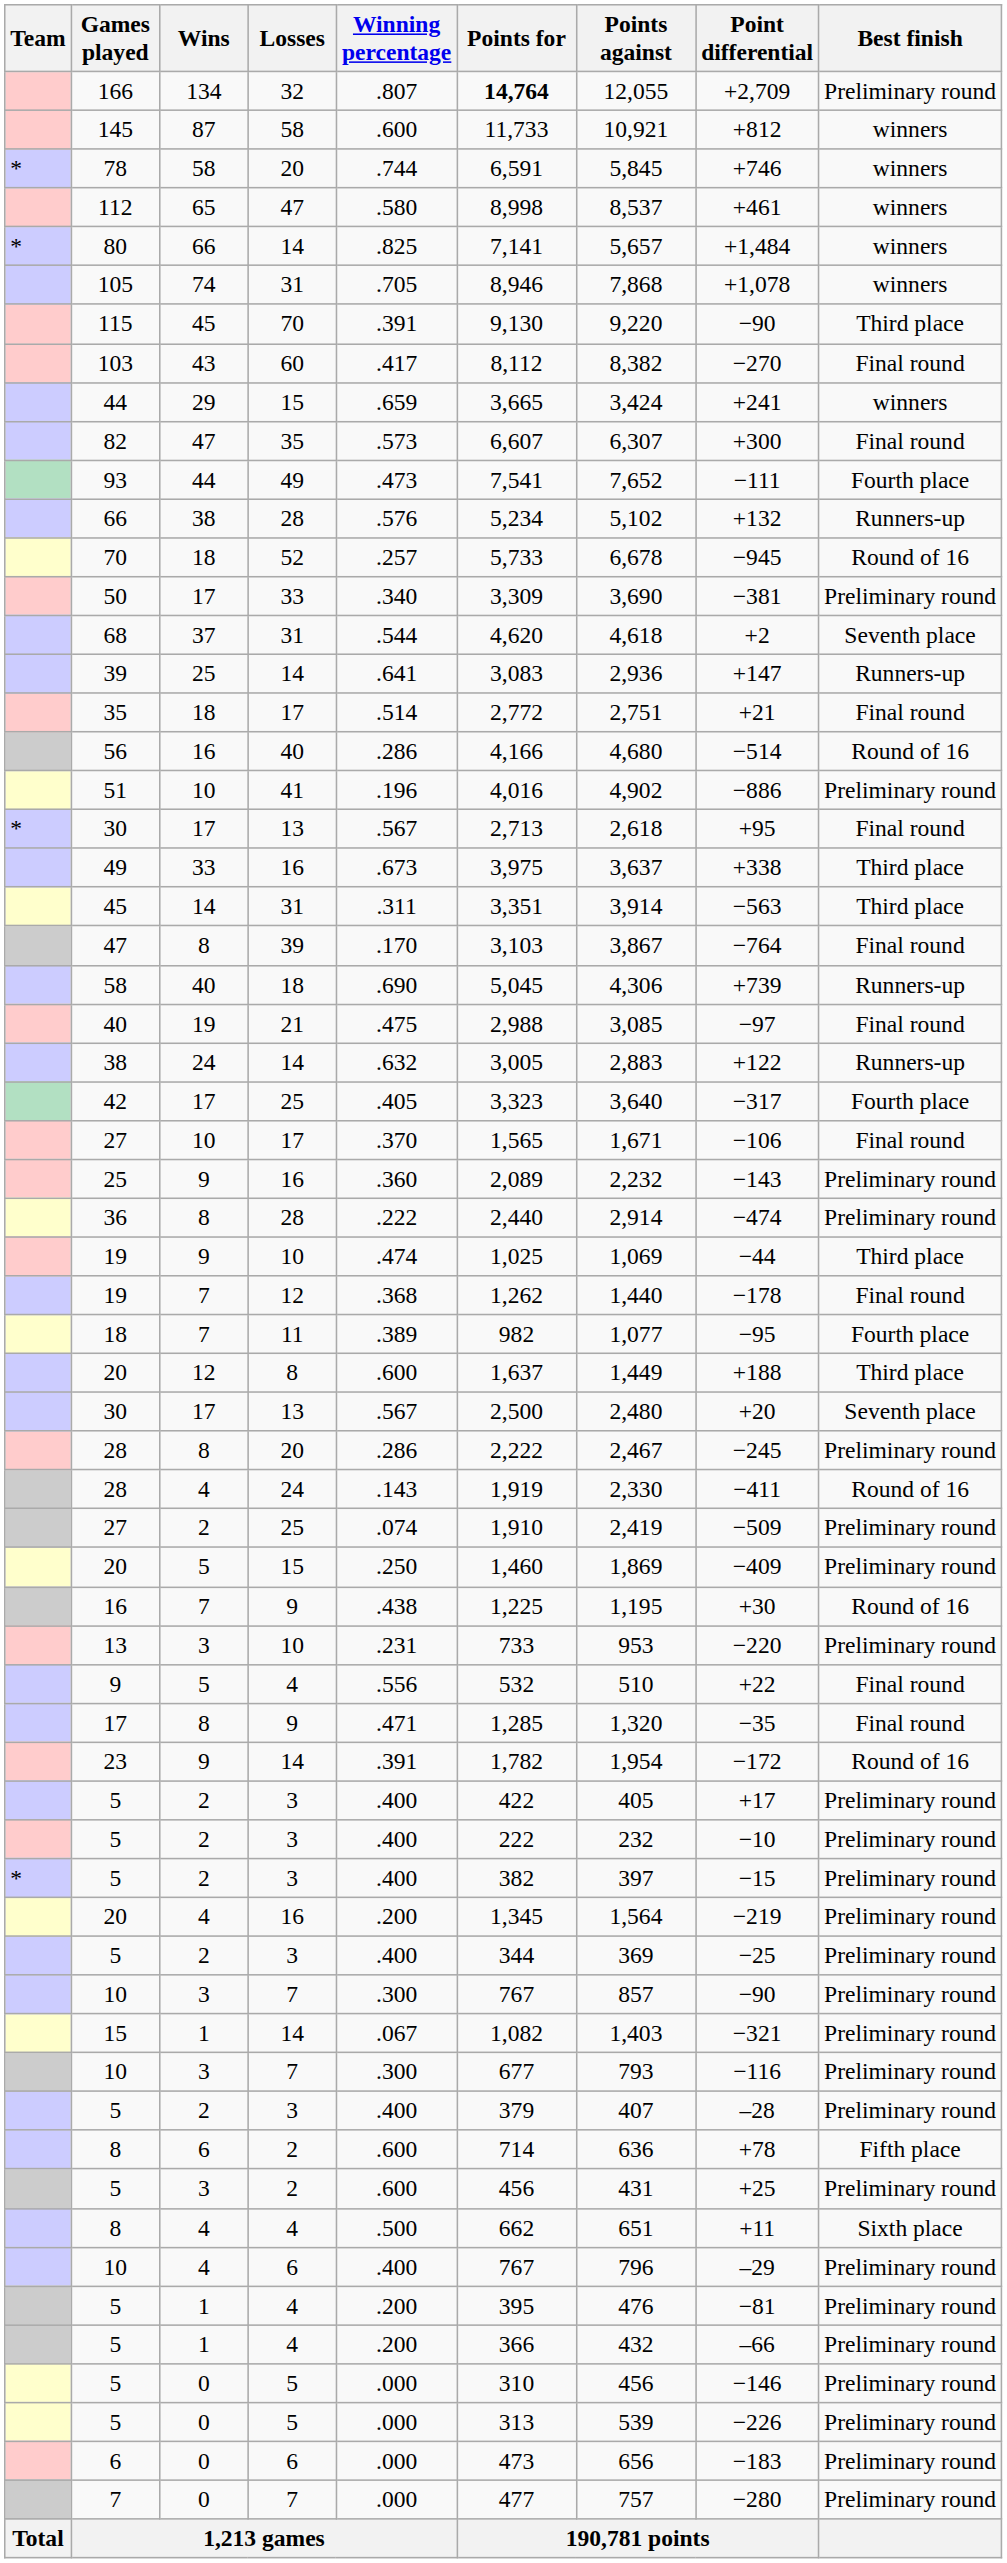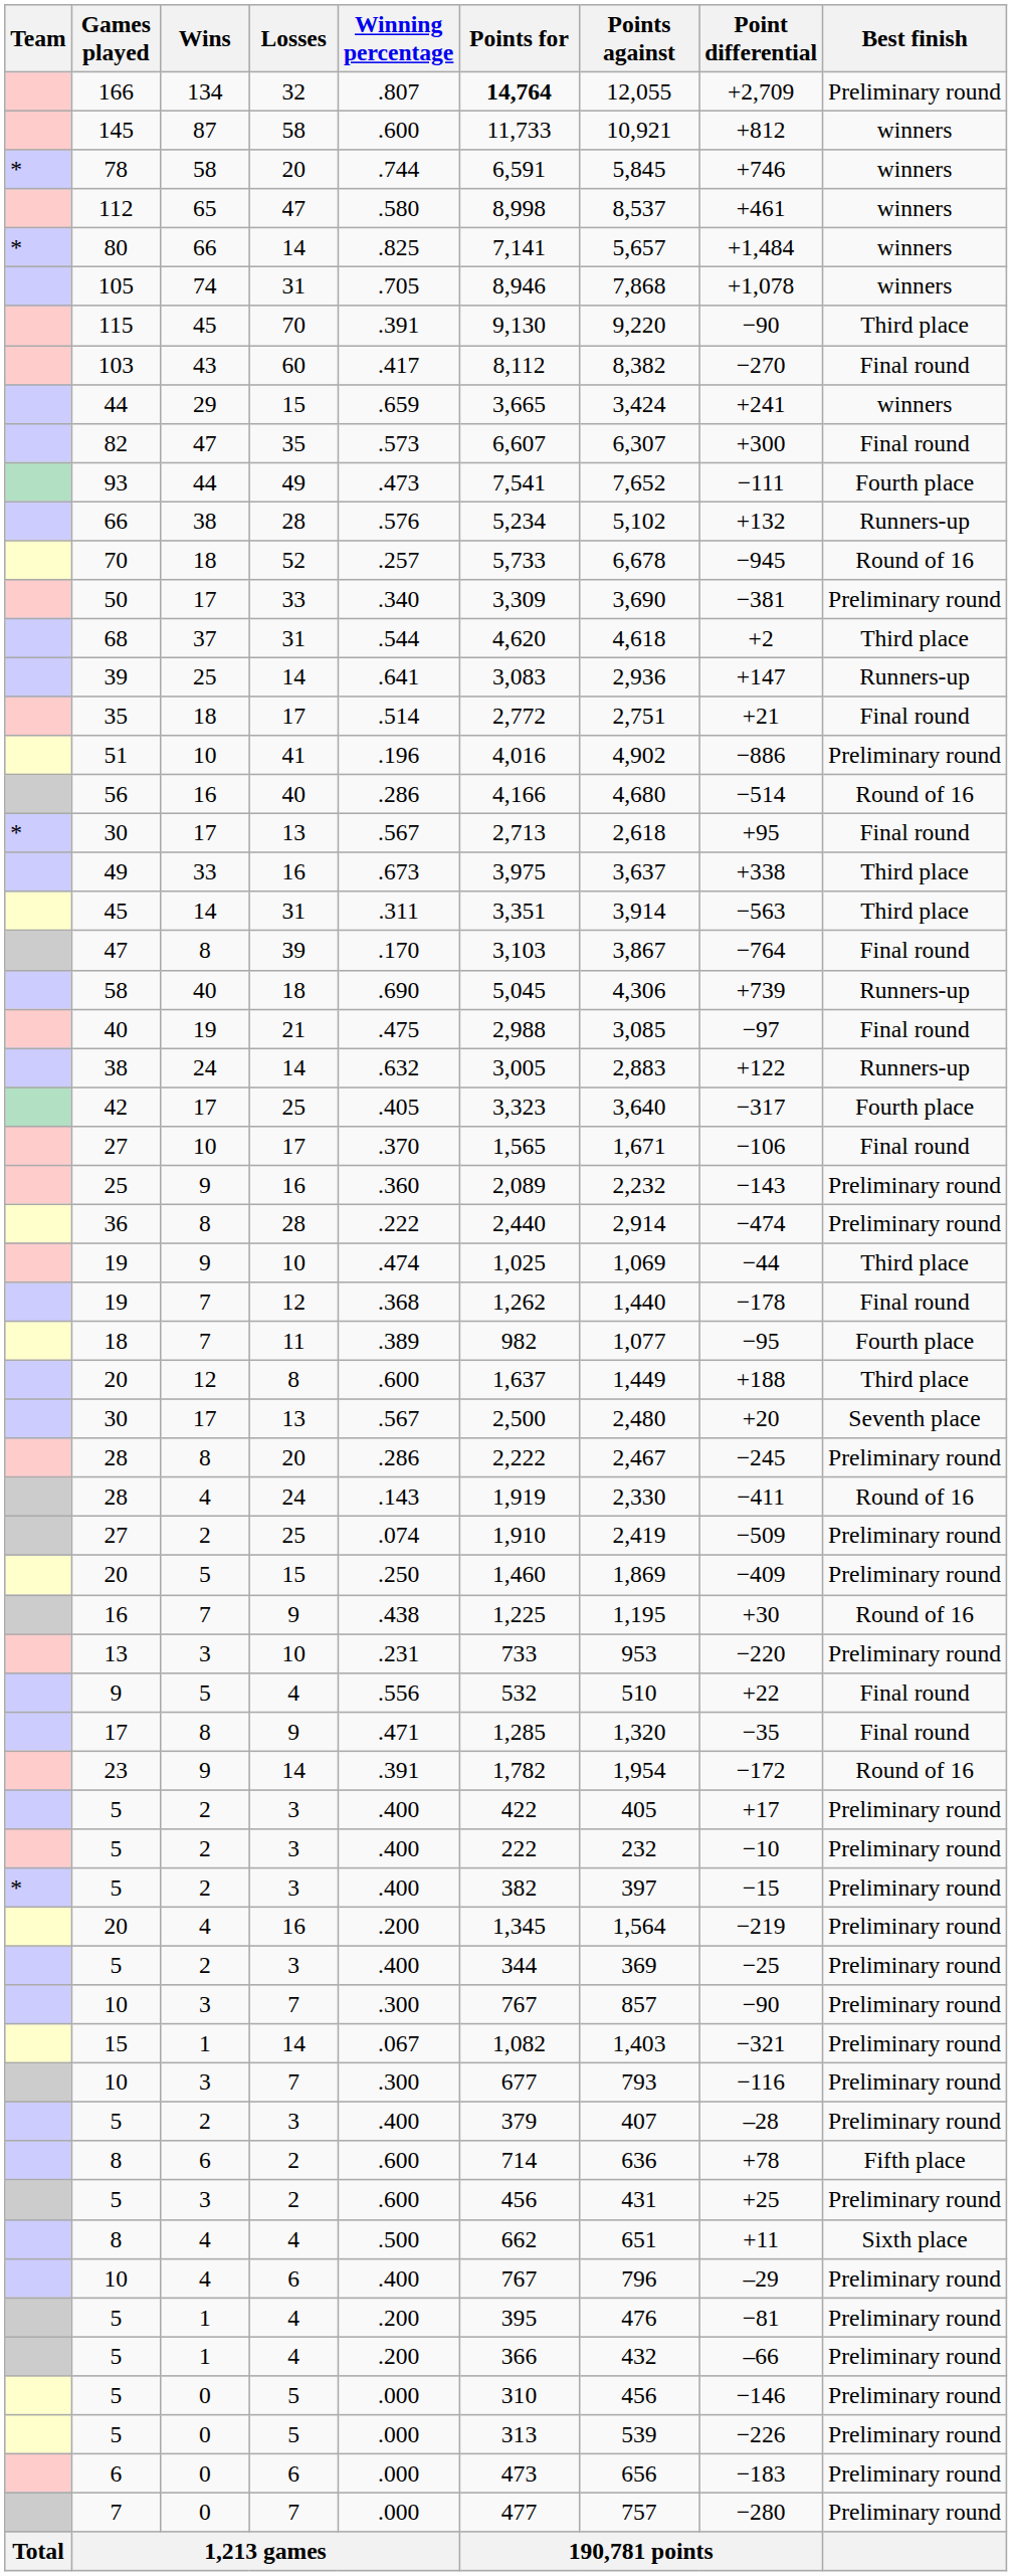 <table class="sortable wikitable" style="text-align:center; font-size:95%">
 <tr>
 <th>Team</th>
 <th width="50">Games played</th>
 <th width="50">Wins</th>
 <th width="50">Losses</th>
 <th width="70"><a href='#'>Winning percentage</a></th>
 <th width="70">Points for</th>
 <th width="70">Points against</th>
 <th width="70">Point differential</th>
 <th>Best finish</th>
 </tr>
 <tr>
 <td style="background:#FFCCCC; text-align:left;"></td>
 <td>166</td>
 <td>134</td>
 <td>32</td>
 <td>.807</td>
 <td><strong>14,764</strong></td>
 <td>12,055</td>
 <td>+2,709</td>
 <td>Preliminary round</td>
 </tr>
 <tr>
 <td style="background:#FFCCCC; text-align:left;"></td>
 <td>145</td>
 <td>87</td>
 <td>58</td>
 <td>.600</td>
 <td>11,733</td>
 <td>10,921</td>
 <td>+812</td>
 <td>winners</td>
 </tr>
 <tr>
 <td style="background:#CCCCFF; text-align:left;">*</td>
 <td>78</td>
 <td>58</td>
 <td>20</td>
 <td>.744</td>
 <td>6,591</td>
 <td>5,845</td>
 <td>+746</td>
 <td>winners</td>
 </tr>
 <tr>
 <td style="background:#FFCCCC; text-align:left;"></td>
 <td>112</td>
 <td>65</td>
 <td>47</td>
 <td>.580</td>
 <td>8,998</td>
 <td>8,537</td>
 <td>+461</td>
 <td>winners</td>
 </tr>
 <tr>
 <td style="background:#CCCCFF; text-align:left;">*</td>
 <td>80</td>
 <td>66</td>
 <td>14</td>
 <td>.825</td>
 <td>7,141</td>
 <td>5,657</td>
 <td>+1,484</td>
 <td>winners</td>
 </tr>
 <tr>
 <td style="background:#CCCCFF; text-align:left;"></td>
 <td>105</td>
 <td>74</td>
 <td>31</td>
 <td>.705</td>
 <td>8,946</td>
 <td>7,868</td>
 <td>+1,078</td>
 <td>winners</td>
 </tr>
 <tr>
 <td style="background:#FFCCCC; text-align:left;"></td>
 <td>115</td>
 <td>45</td>
 <td>70</td>
 <td>.391</td>
 <td>9,130</td>
 <td>9,220</td>
 <td>−90</td>
 <td>Third place</td>
 </tr>
 <tr>
 <td style="background:#FFCCCC; text-align:left;"></td>
 <td>103</td>
 <td>43</td>
 <td>60</td>
 <td>.417</td>
 <td>8,112</td>
 <td>8,382</td>
 <td>−270</td>
 <td>Final round</td>
 </tr>
 <tr>
 <td style="background:#CCCCFF; text-align:left;"></td>
 <td>44</td>
 <td>29</td>
 <td>15</td>
 <td>.659</td>
 <td>3,665</td>
 <td>3,424</td>
 <td>+241</td>
 <td>winners</td>
 </tr>
 <tr>
 <td style="background:#CCCCFF; text-align:left;"></td>
 <td>82</td>
 <td>47</td>
 <td>35</td>
 <td>.573</td>
 <td>6,607</td>
 <td>6,307</td>
 <td>+300</td>
 <td>Final round</td>
 </tr>
 <tr>
 <td style="background:#B2E0C2; text-align:left;"></td>
 <td>93</td>
 <td>44</td>
 <td>49</td>
 <td>.473</td>
 <td>7,541</td>
 <td>7,652</td>
 <td>−111</td>
 <td>Fourth place</td>
 </tr>
 <tr>
 <td style="background:#CCCCFF; text-align:left;"></td>
 <td>66</td>
 <td>38</td>
 <td>28</td>
 <td>.576</td>
 <td>5,234</td>
 <td>5,102</td>
 <td>+132</td>
 <td>Runners-up</td>
 </tr>
 <tr>
 <td style="background:#FFFFCC; text-align:left;"></td>
 <td>70</td>
 <td>18</td>
 <td>52</td>
 <td>.257</td>
 <td>5,733</td>
 <td>6,678</td>
 <td>−945</td>
 <td>Round of 16</td>
 </tr>
 <tr>
 <td style="background:#FFCCCC; text-align:left;"></td>
 <td>50</td>
 <td>17</td>
 <td>33</td>
 <td>.340</td>
 <td>3,309</td>
 <td>3,690</td>
 <td>−381</td>
 <td>Preliminary round</td>
 </tr>
 <tr>
 <td style="background:#CCCCFF; text-align:left;"></td>
 <td>68</td>
 <td>37</td>
 <td>31</td>
 <td>.544</td>
 <td>4,620</td>
 <td>4,618</td>
 <td>+2</td>
-<td>Seventh place</td>
+<td>Third place</td>
 </tr>
 <tr>
 <td style="background:#CCCCFF; text-align:left;"></td>
 <td>39</td>
 <td>25</td>
 <td>14</td>
 <td>.641</td>
 <td>3,083</td>
 <td>2,936</td>
 <td>+147</td>
 <td>Runners-up</td>
 </tr>
 <tr>
 <td style="background:#FFCCCC; text-align:left;"></td>
 <td>35</td>
 <td>18</td>
 <td>17</td>
 <td>.514</td>
 <td>2,772</td>
 <td>2,751</td>
 <td>+21</td>
 <td>Final round</td>
 </tr>
 <tr>
+<td style="background:#FFFFCC; text-align:left;"></td>
+<td>51</td>
+<td>10</td>
+<td>41</td>
+<td>.196</td>
+<td>4,016</td>
+<td>4,902</td>
+<td>−886</td>
+<td>Preliminary round</td>
+</tr>
+<tr>
 <td style="background:#CCCCCC; text-align:left;"></td>
 <td>56</td>
 <td>16</td>
 <td>40</td>
 <td>.286</td>
 <td>4,166</td>
 <td>4,680</td>
 <td>−514</td>
 <td>Round of 16</td>
-</tr>
-<tr>
-<td style="background:#FFFFCC; text-align:left;"></td>
-<td>51</td>
-<td>10</td>
-<td>41</td>
-<td>.196</td>
-<td>4,016</td>
-<td>4,902</td>
-<td>−886</td>
-<td>Preliminary round</td>
 </tr>
 <tr>
 <td style="background:#CCCCFF; text-align:left;">*</td>
 <td>30</td>
 <td>17</td>
 <td>13</td>
 <td>.567</td>
 <td>2,713</td>
 <td>2,618</td>
 <td>+95</td>
 <td>Final round</td>
 </tr>
 <tr>
 <td style="background:#CCCCFF; text-align:left;"></td>
 <td>49</td>
 <td>33</td>
 <td>16</td>
 <td>.673</td>
 <td>3,975</td>
 <td>3,637</td>
 <td>+338</td>
 <td>Third place</td>
 </tr>
 <tr>
 <td style="background:#FFFFCC; text-align:left;"></td>
 <td>45</td>
 <td>14</td>
 <td>31</td>
 <td>.311</td>
 <td>3,351</td>
 <td>3,914</td>
 <td>−563</td>
 <td>Third place</td>
 </tr>
 <tr>
 <td style="background:#CCCCCC; text-align:left;"></td>
 <td>47</td>
 <td>8</td>
 <td>39</td>
 <td>.170</td>
 <td>3,103</td>
 <td>3,867</td>
 <td>−764</td>
 <td>Final round</td>
 </tr>
 <tr>
 <td style="background:#CCCCFF; text-align:left;"></td>
 <td>58</td>
 <td>40</td>
 <td>18</td>
 <td>.690</td>
 <td>5,045</td>
 <td>4,306</td>
 <td>+739</td>
 <td>Runners-up</td>
 </tr>
 <tr>
 <td style="background:#FFCCCC; text-align:left;"></td>
 <td>40</td>
 <td>19</td>
 <td>21</td>
 <td>.475</td>
 <td>2,988</td>
 <td>3,085</td>
 <td>−97</td>
 <td>Final round</td>
 </tr>
 <tr>
 <td style="background:#CCCCFF; text-align:left;"></td>
 <td>38</td>
 <td>24</td>
 <td>14</td>
 <td>.632</td>
 <td>3,005</td>
 <td>2,883</td>
 <td>+122</td>
 <td>Runners-up</td>
 </tr>
 <tr>
 <td style="background:#B2E0C2; text-align:left;"></td>
 <td>42</td>
 <td>17</td>
 <td>25</td>
 <td>.405</td>
 <td>3,323</td>
 <td>3,640</td>
 <td>−317</td>
 <td>Fourth place</td>
 </tr>
 <tr>
 <td style="background:#FFCCCC; text-align:left;"></td>
 <td>27</td>
 <td>10</td>
 <td>17</td>
 <td>.370</td>
 <td>1,565</td>
 <td>1,671</td>
 <td>−106</td>
 <td>Final round</td>
 </tr>
 <tr>
 <td style="background:#FFCCCC; text-align:left;"></td>
 <td>25</td>
 <td>9</td>
 <td>16</td>
 <td>.360</td>
 <td>2,089</td>
 <td>2,232</td>
 <td>−143</td>
 <td>Preliminary round</td>
 </tr>
 <tr>
 <td style="background:#FFFFCC; text-align:left;"></td>
 <td>36</td>
 <td>8</td>
 <td>28</td>
 <td>.222</td>
 <td>2,440</td>
 <td>2,914</td>
 <td>−474</td>
 <td>Preliminary round</td>
 </tr>
 <tr>
 <td style="background:#FFCCCC; text-align:left;"></td>
 <td>19</td>
 <td>9</td>
 <td>10</td>
 <td>.474</td>
 <td>1,025</td>
 <td>1,069</td>
 <td>−44</td>
 <td>Third place</td>
 </tr>
 <tr>
 <td style="background:#CCCCFF; text-align:left;"></td>
 <td>19</td>
 <td>7</td>
 <td>12</td>
 <td>.368</td>
 <td>1,262</td>
 <td>1,440</td>
 <td>−178</td>
 <td>Final round</td>
 </tr>
 <tr>
 <td style="background:#FFFFCC; text-align:left;"></td>
 <td>18</td>
 <td>7</td>
 <td>11</td>
 <td>.389</td>
 <td>982</td>
 <td>1,077</td>
 <td>−95</td>
 <td>Fourth place</td>
 </tr>
 <tr>
 <td style="background:#CCCCFF; text-align:left;"></td>
 <td>20</td>
 <td>12</td>
 <td>8</td>
 <td>.600</td>
 <td>1,637</td>
 <td>1,449</td>
 <td>+188</td>
 <td>Third place</td>
 </tr>
 <tr>
 <td style="background:#CCCCFF; text-align:left;"></td>
 <td>30</td>
 <td>17</td>
 <td>13</td>
 <td>.567</td>
 <td>2,500</td>
 <td>2,480</td>
 <td>+20</td>
 <td>Seventh place</td>
 </tr>
 <tr>
 <td style="background:#FFCCCC; text-align:left;"></td>
 <td>28</td>
 <td>8</td>
 <td>20</td>
 <td>.286</td>
 <td>2,222</td>
 <td>2,467</td>
 <td>−245</td>
 <td>Preliminary round</td>
 </tr>
 <tr>
 <td style="background:#CCCCCC; text-align:left;"></td>
 <td>28</td>
 <td>4</td>
 <td>24</td>
 <td>.143</td>
 <td>1,919</td>
 <td>2,330</td>
 <td>−411</td>
 <td>Round of 16</td>
 </tr>
 <tr>
 <td style="background:#CCCCCC; text-align:left;"></td>
 <td>27</td>
 <td>2</td>
 <td>25</td>
 <td>.074</td>
 <td>1,910</td>
 <td>2,419</td>
 <td>−509</td>
 <td>Preliminary round</td>
 </tr>
 <tr>
 <td style="background:#FFFFCC; text-align:left;"></td>
 <td>20</td>
 <td>5</td>
 <td>15</td>
 <td>.250</td>
 <td>1,460</td>
 <td>1,869</td>
 <td>−409</td>
 <td>Preliminary round</td>
 </tr>
 <tr>
 <td style="background:#CCCCCC; text-align:left;"></td>
 <td>16</td>
 <td>7</td>
 <td>9</td>
 <td>.438</td>
 <td>1,225</td>
 <td>1,195</td>
 <td>+30</td>
 <td>Round of 16</td>
 </tr>
 <tr>
 <td style="background:#FFCCCC; text-align:left;"></td>
 <td>13</td>
 <td>3</td>
 <td>10</td>
 <td>.231</td>
 <td>733</td>
 <td>953</td>
 <td>−220</td>
 <td>Preliminary round</td>
 </tr>
 <tr>
 <td style="background:#CCCCFF; text-align:left;"></td>
 <td>9</td>
 <td>5</td>
 <td>4</td>
 <td>.556</td>
 <td>532</td>
 <td>510</td>
 <td>+22</td>
 <td>Final round</td>
 </tr>
 <tr>
 <td style="background:#CCCCFF; text-align:left;"></td>
 <td>17</td>
 <td>8</td>
 <td>9</td>
 <td>.471</td>
 <td>1,285</td>
 <td>1,320</td>
 <td>−35</td>
 <td>Final round</td>
 </tr>
 <tr>
 <td style="background:#FFCCCC; text-align:left;"></td>
 <td>23</td>
 <td>9</td>
 <td>14</td>
 <td>.391</td>
 <td>1,782</td>
 <td>1,954</td>
 <td>−172</td>
 <td>Round of 16</td>
 </tr>
 <tr>
 <td style="background:#CCCCFF; text-align:left;"></td>
 <td>5</td>
 <td>2</td>
 <td>3</td>
 <td>.400</td>
 <td>422</td>
 <td>405</td>
 <td>+17</td>
 <td>Preliminary round</td>
 </tr>
 <tr>
 <td style="background:#FFCCCC; text-align:left;"></td>
 <td>5</td>
 <td>2</td>
 <td>3</td>
 <td>.400</td>
 <td>222</td>
 <td>232</td>
 <td>−10</td>
 <td>Preliminary round</td>
 </tr>
 <tr>
 <td style="background:#CCCCFF; text-align:left;">*</td>
 <td>5</td>
 <td>2</td>
 <td>3</td>
 <td>.400</td>
 <td>382</td>
 <td>397</td>
 <td>−15</td>
 <td>Preliminary round</td>
 </tr>
 <tr>
 <td style="background:#FFFFCC; text-align:left;"></td>
 <td>20</td>
 <td>4</td>
 <td>16</td>
 <td>.200</td>
 <td>1,345</td>
 <td>1,564</td>
 <td>−219</td>
 <td>Preliminary round</td>
 </tr>
 <tr>
 <td style="background:#CCCCFF; text-align:left;"></td>
 <td>5</td>
 <td>2</td>
 <td>3</td>
 <td>.400</td>
 <td>344</td>
 <td>369</td>
 <td>−25</td>
 <td>Preliminary round</td>
 </tr>
 <tr>
 <td style="background:#CCCCFF; text-align:left;"></td>
 <td>10</td>
 <td>3</td>
 <td>7</td>
 <td>.300</td>
 <td>767</td>
 <td>857</td>
 <td>−90</td>
 <td>Preliminary round</td>
 </tr>
 <tr>
 <td style="background:#FFFFCC; text-align:left;"></td>
 <td>15</td>
 <td>1</td>
 <td>14</td>
 <td>.067</td>
 <td>1,082</td>
 <td>1,403</td>
 <td>−321</td>
 <td>Preliminary round</td>
 </tr>
 <tr>
 <td style="background:#CCCCCC; text-align:left;"></td>
 <td>10</td>
 <td>3</td>
 <td>7</td>
 <td>.300</td>
 <td>677</td>
 <td>793</td>
 <td>−116</td>
 <td>Preliminary round</td>
 </tr>
 <tr>
 <td style="background:#CCCCFF; text-align:left;"></td>
 <td>5</td>
 <td>2</td>
 <td>3</td>
 <td>.400</td>
 <td>379</td>
 <td>407</td>
 <td>–28</td>
 <td>Preliminary round</td>
 </tr>
 <tr>
 <td style="background:#CCCCFF; text-align:left;"></td>
 <td>8</td>
 <td>6</td>
 <td>2</td>
 <td>.600</td>
 <td>714</td>
 <td>636</td>
 <td>+78</td>
 <td>Fifth place</td>
 </tr>
 <tr>
 <td style="background:#CCCCCC; text-align:left;"></td>
 <td>5</td>
 <td>3</td>
 <td>2</td>
 <td>.600</td>
 <td>456</td>
 <td>431</td>
 <td>+25</td>
 <td>Preliminary round</td>
 </tr>
 <tr>
 <td style="background:#CCCCFF; text-align:left;"></td>
 <td>8</td>
 <td>4</td>
 <td>4</td>
 <td>.500</td>
 <td>662</td>
 <td>651</td>
 <td>+11</td>
 <td>Sixth place</td>
 </tr>
 <tr>
 <td style="background:#CCCCFF; text-align:left;"></td>
 <td>10</td>
 <td>4</td>
 <td>6</td>
 <td>.400</td>
 <td>767</td>
 <td>796</td>
 <td>–29</td>
 <td>Preliminary round</td>
 </tr>
 <tr>
 <td style="background:#CCCCCC; text-align:left;"></td>
 <td>5</td>
 <td>1</td>
 <td>4</td>
 <td>.200</td>
 <td>395</td>
 <td>476</td>
 <td>−81</td>
 <td>Preliminary round</td>
 </tr>
 <tr>
 <td style="background:#CCCCCC; text-align:left;"></td>
 <td>5</td>
 <td>1</td>
 <td>4</td>
 <td>.200</td>
 <td>366</td>
 <td>432</td>
 <td>–66</td>
 <td>Preliminary round</td>
 </tr>
 <tr>
 <td style="background:#FFFFCC; text-align:left;"></td>
 <td>5</td>
 <td>0</td>
 <td>5</td>
 <td>.000</td>
 <td>310</td>
 <td>456</td>
 <td>−146</td>
 <td>Preliminary round</td>
 </tr>
 <tr>
 <td style="background:#FFFFCC; text-align:left;"></td>
 <td>5</td>
 <td>0</td>
 <td>5</td>
 <td>.000</td>
 <td>313</td>
 <td>539</td>
 <td>−226</td>
 <td>Preliminary round</td>
 </tr>
 <tr>
 <td style="background:#FFCCCC; text-align:left;"></td>
 <td>6</td>
 <td>0</td>
 <td>6</td>
 <td>.000</td>
 <td>473</td>
 <td>656</td>
 <td>−183</td>
 <td>Preliminary round</td>
 </tr>
 <tr>
 <td style="background:#CCCCCC; text-align:left;"></td>
 <td>7</td>
 <td>0</td>
 <td>7</td>
 <td>.000</td>
 <td>477</td>
 <td>757</td>
 <td>−280</td>
 <td>Preliminary round</td>
 </tr>
 <tr sort=bottom>
 <th>Total</th>
 <th colspan="4">1,213 games</th>
 <th colspan="3">190,781 points</th>
 <th></th>
 </tr>
 </table>
